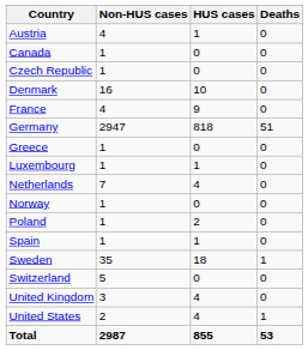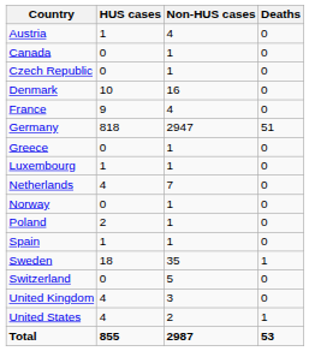 <table class="wikitable sortable" style="margin:auto;">
 <tr style="background:#efefef;">
 <th>Country</th>
+<th>HUS cases</th>
 <th>Non-HUS cases</th>
-<th>HUS cases</th>
 <th>Deaths</th>
 </tr>
 <tr>
 <td><a href='#'>Austria</a></td>
+<td> 1</td>
 <td> 4</td>
+<td> 0</td>
+</tr>
+<tr>
+<td><a href='#'>Canada</a></td>
+<td> 0</td>
 <td> 1</td>
 <td> 0</td>
 </tr>
 <tr>
-<td><a href='#'>Canada</a></td>
+<td><a href='#'>Czech Republic</a></td>
+<td> 0</td>
 <td> 1</td>
-<td> 0</td>
-<td> 0</td>
-</tr>
-<tr>
-<td><a href='#'>Czech Republic</a></td>
-<td> 1</td>
-<td> 0</td>
 <td> 0</td>
 </tr>
 <tr>
 <td><a href='#'>Denmark</a></td>
+<td> 10</td>
 <td> 16</td>
-<td> 10</td>
 <td> 0</td>
 </tr>
 <tr>
 <td><a href='#'>France</a></td>
+<td> 9</td>
 <td> 4</td>
-<td> 9</td>
 <td> 0</td>
 </tr>
 <tr>
 <td><a href='#'>Germany</a></td>
+<td> 818</td>
 <td> 2947</td>
-<td> 818</td>
 <td> 51</td>
 </tr>
 <tr>
 <td><a href='#'>Greece</a></td>
+<td> 0</td>
 <td> 1</td>
-<td> 0</td>
 <td> 0</td>
 </tr>
 <tr>
 <td><a href='#'>Luxembourg</a></td>
 <td> 1</td>
 <td> 1</td>
 <td> 0</td>
 </tr>
 <tr>
 <td><a href='#'>Netherlands</a></td>
+<td> 4</td>
 <td> 7</td>
-<td> 4</td>
 <td> 0</td>
 </tr>
 <tr>
 <td><a href='#'>Norway</a></td>
+<td> 0</td>
 <td> 1</td>
-<td> 0</td>
 <td> 0</td>
 </tr>
 <tr>
 <td><a href='#'>Poland</a></td>
+<td> 2</td>
 <td> 1</td>
-<td> 2</td>
 <td> 0</td>
 </tr>
 <tr>
 <td><a href='#'>Spain</a></td>
 <td> 1</td>
 <td> 1</td>
 <td> 0</td>
 </tr>
 <tr>
 <td><a href='#'>Sweden</a></td>
+<td> 18</td>
 <td> 35</td>
-<td> 18</td>
 <td> 1</td>
 </tr>
 <tr>
 <td><a href='#'>Switzerland</a></td>
+<td> 0</td>
 <td> 5</td>
-<td> 0</td>
 <td> 0</td>
 </tr>
 <tr>
 <td><a href='#'>United Kingdom</a></td>
+<td> 4</td>
 <td> 3</td>
-<td> 4</td>
 <td> 0</td>
 </tr>
 <tr>
 <td><a href='#'>United States</a></td>
+<td> 4</td>
 <td> 2</td>
-<td> 4</td>
 <td> 1</td>
 </tr>
 <tr>
 <td><strong>Total</strong></td>
+<td> <strong>855</strong></td>
 <td> <strong>2987</strong></td>
-<td> <strong>855</strong></td>
 <td> <strong>53</strong></td>
 </tr>
 </table>
